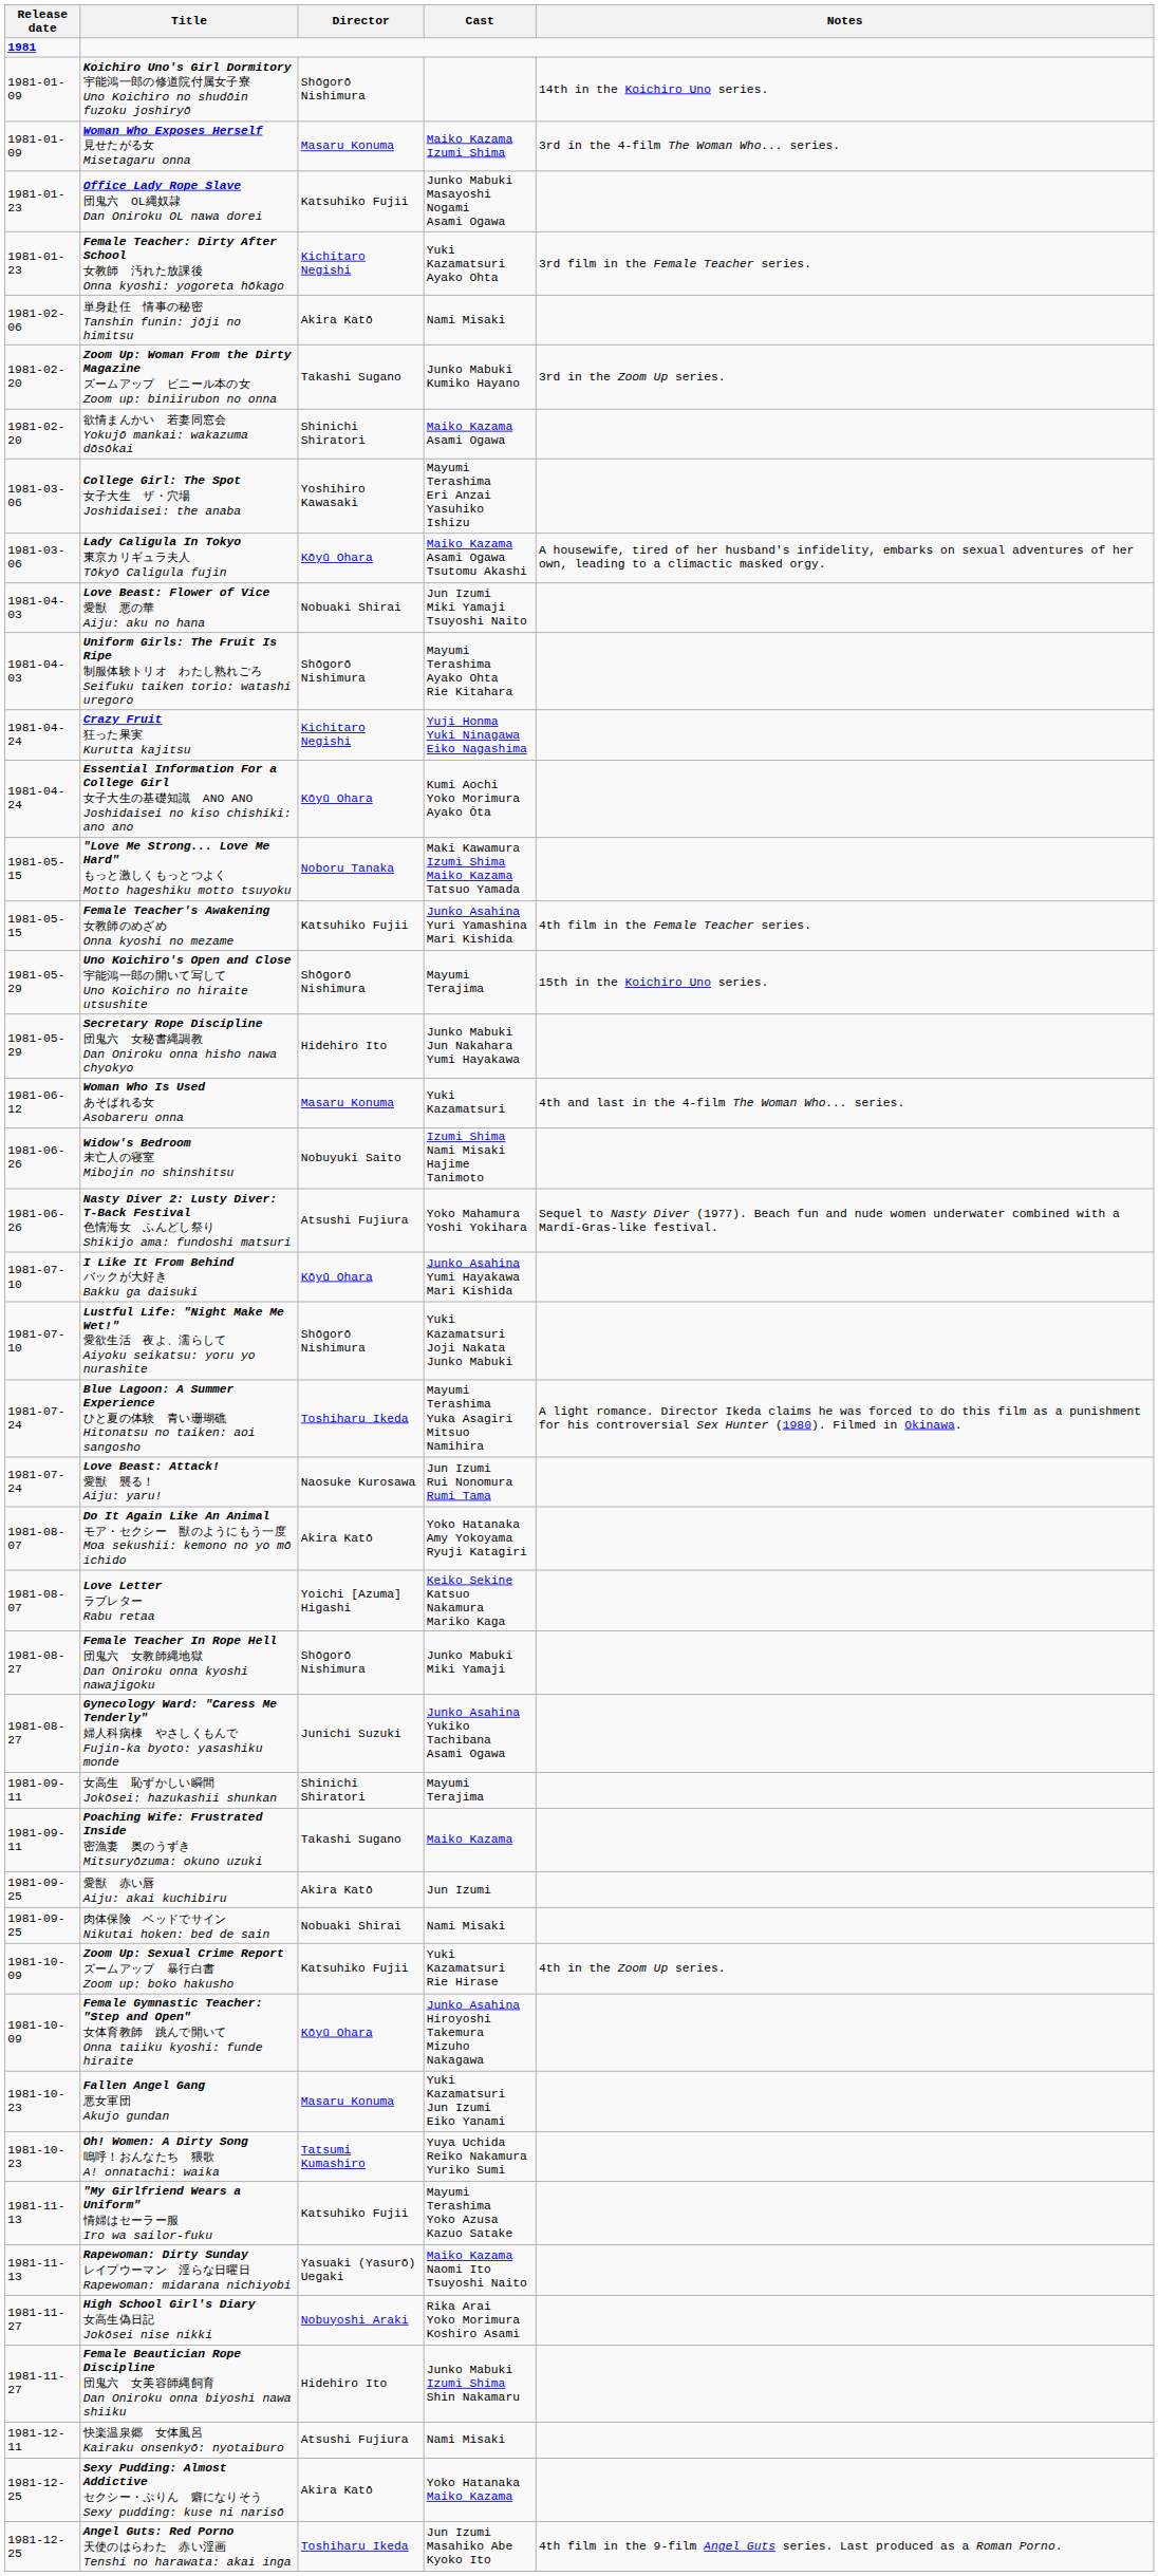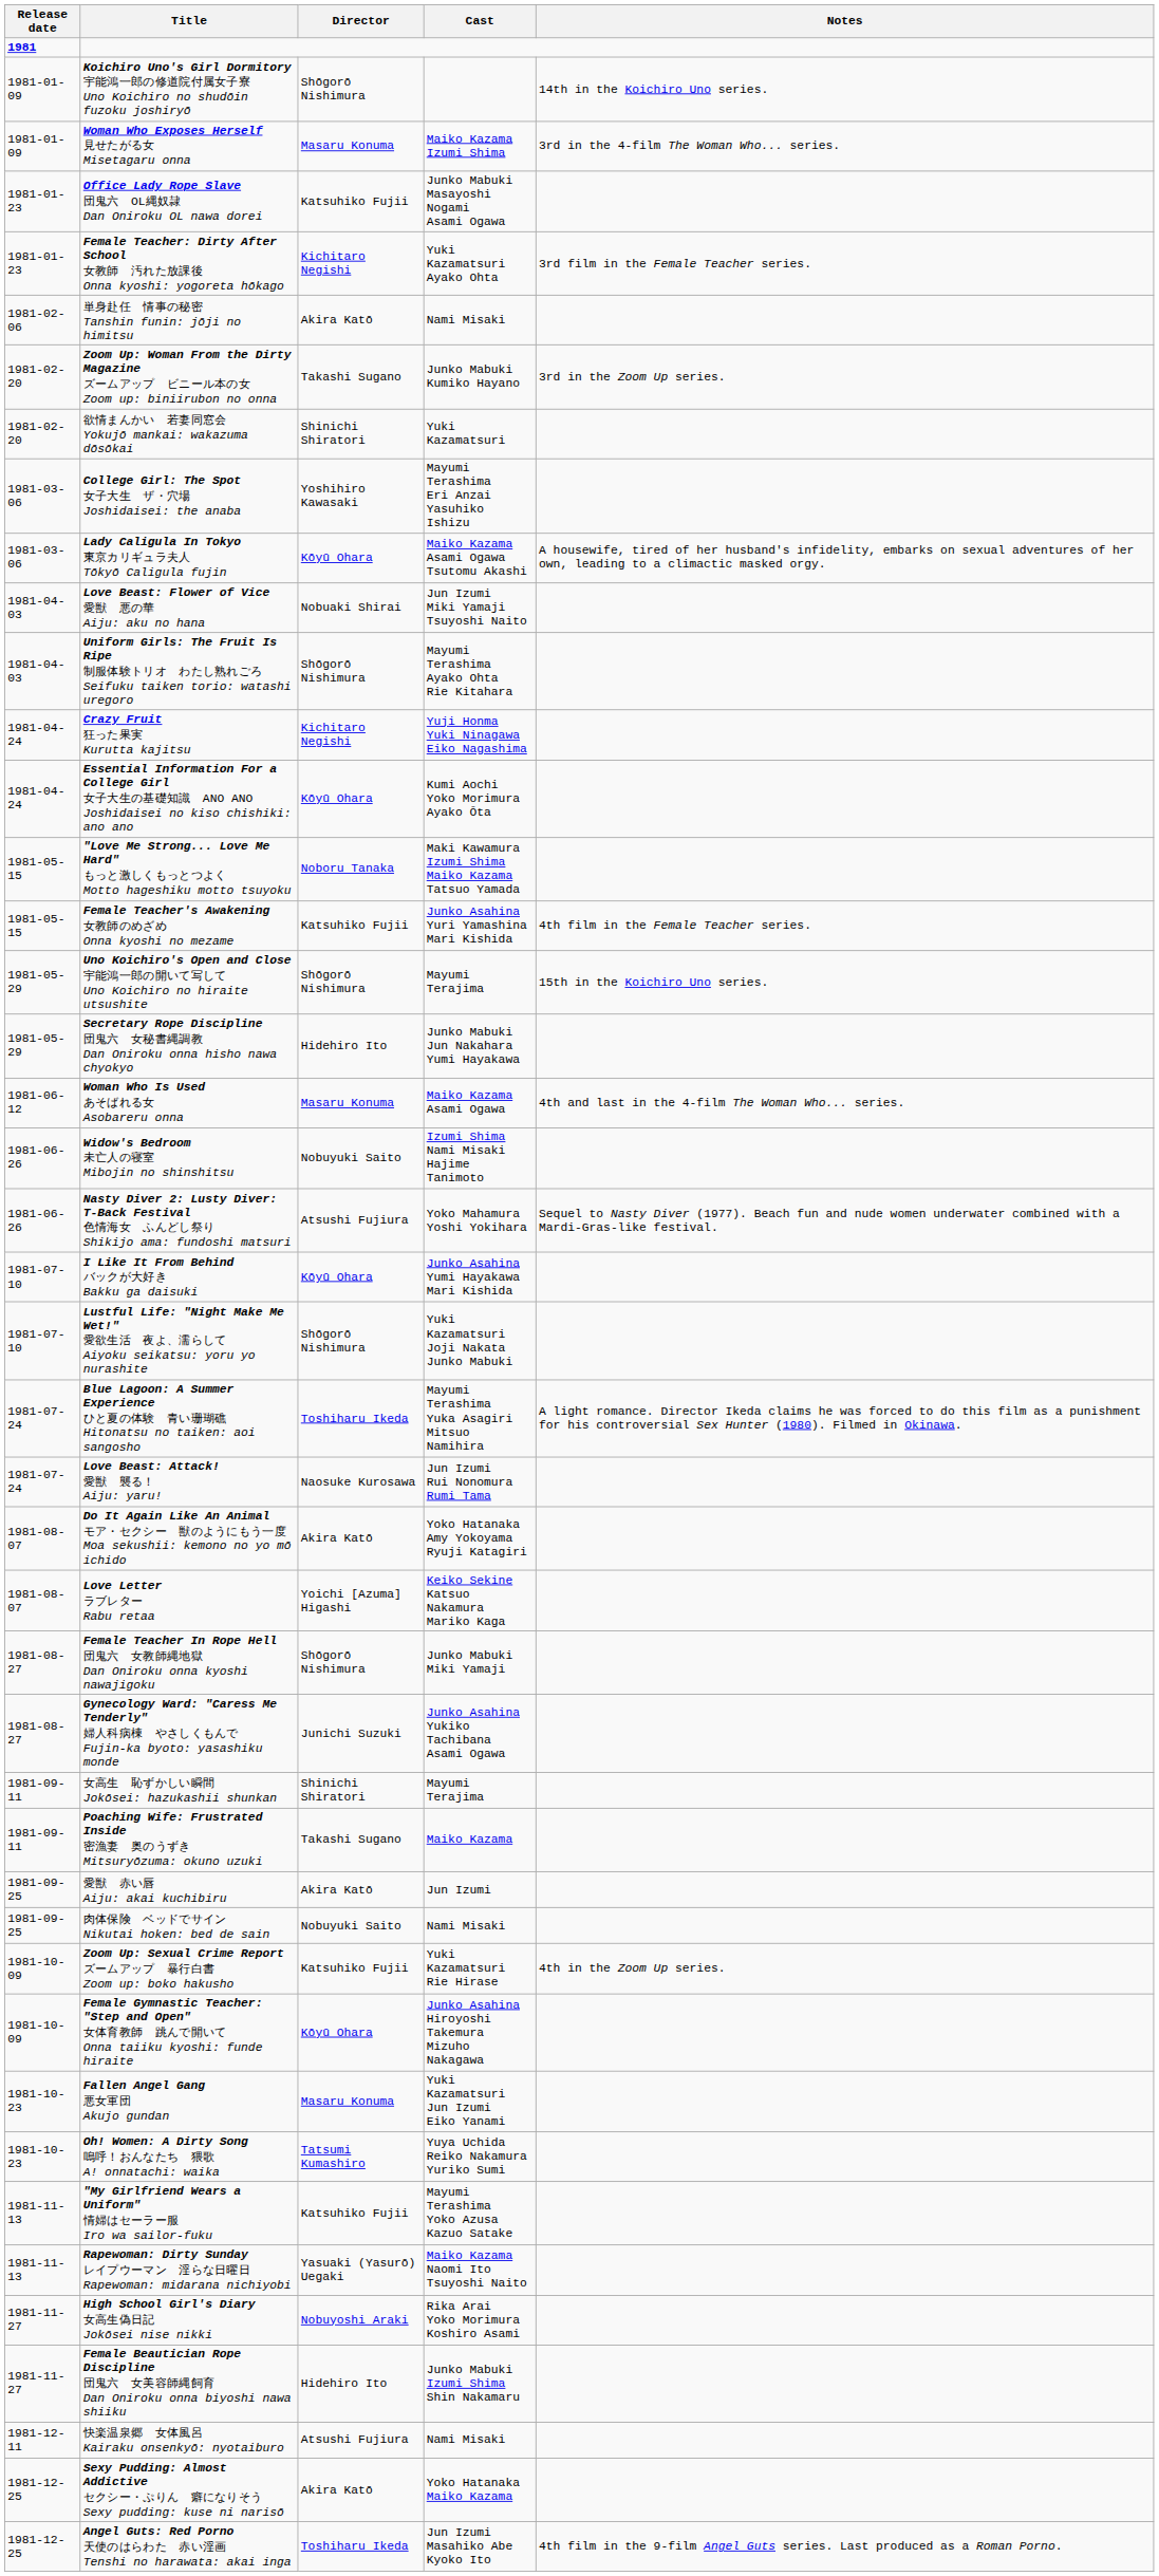 <table class="wikitable">
 <tr>
 <th>Release date</th>
 <th>Title</th>
 <th>Director</th>
 <th>Cast</th>
 <th>Notes</th>
 </tr>
 <tr>
 <td><strong><a href='#'>1981</a></strong></td>
 </tr>
 <tr>
 <td>1981-01-09</td>
 <td><strong><em>Koichiro Uno's Girl Dormitory</em></strong><br>宇能鴻一郎の修道院付属女子寮<br><em>Uno Koichiro no shudōin fuzoku joshiryō</em></td>
 <td>Shōgorō Nishimura</td>
 <td></td>
 <td>14th in the <a href='#'>Koichiro Uno</a> series.</td>
 </tr>
 <tr>
 <td>1981-01-09</td>
 <td><strong><em><a href='#'>Woman Who Exposes Herself</a></em></strong><br>見せたがる女<br><em>Misetagaru onna</em></td>
 <td><a href='#'>Masaru Konuma</a></td>
 <td><a href='#'>Maiko Kazama</a><br><a href='#'>Izumi Shima</a></td>
 <td>3rd in the 4-film <em>The Woman Who...</em> series.</td>
 </tr>
 <tr>
 <td>1981-01-23</td>
 <td><strong><em><a href='#'>Office Lady Rope Slave</a></em></strong><br>団鬼六　OL縄奴隷<br><em>Dan Oniroku OL nawa dorei</em></td>
 <td>Katsuhiko Fujii</td>
 <td>Junko Mabuki<br>Masayoshi Nogami<br>Asami Ogawa</td>
 <td></td>
 </tr>
 <tr>
 <td>1981-01-23</td>
 <td><strong><em>Female Teacher: Dirty After School</em></strong><br>女教師　汚れた放課後<br><em>Onna kyoshi: yogoreta hōkago</em></td>
 <td><a href='#'>Kichitaro Negishi</a></td>
 <td>Yuki Kazamatsuri<br>Ayako Ohta</td>
 <td>3rd film in the <em>Female Teacher</em> series.</td>
 </tr>
 <tr>
 <td>1981-02-06</td>
 <td>単身赴任　情事の秘密<br><em>Tanshin funin: jōji no himitsu</em></td>
 <td>Akira Katō</td>
 <td>Nami Misaki</td>
 <td></td>
 </tr>
 <tr>
 <td>1981-02-20</td>
 <td><strong><em>Zoom Up: Woman From the Dirty Magazine</em></strong><br>ズームアップ　ビニール本の女<br><em>Zoom up: biniirubon no onna</em></td>
 <td>Takashi Sugano</td>
 <td>Junko Mabuki<br>Kumiko Hayano</td>
 <td>3rd in the <em>Zoom Up</em> series.</td>
 </tr>
 <tr>
 <td>1981-02-20</td>
 <td>欲情まんかい　若妻同窓会<br><em>Yokujō mankai: wakazuma dōsōkai</em></td>
 <td>Shinichi Shiratori</td>
-<td><a href='#'>Maiko Kazama</a><br>Asami Ogawa</td>
+<td>Yuki Kazamatsuri</td>
 <td></td>
 </tr>
 <tr>
 <td>1981-03-06</td>
 <td><strong><em>College Girl: The Spot</em></strong><br>女子大生　ザ・穴場<br><em>Joshidaisei: the anaba</em></td>
 <td>Yoshihiro Kawasaki</td>
 <td>Mayumi Terashima<br>Eri Anzai<br>Yasuhiko Ishizu</td>
 <td></td>
 </tr>
 <tr>
 <td>1981-03-06</td>
 <td><strong><em>Lady Caligula In Tokyo</em></strong><br>東京カリギュラ夫人<br><em>Tōkyō Caligula fujin</em></td>
 <td><a href='#'>Kōyū Ohara</a></td>
 <td><a href='#'>Maiko Kazama</a><br>Asami Ogawa<br>Tsutomu Akashi</td>
 <td>A housewife, tired of her husband's infidelity, embarks on sexual adventures of her own, leading to a climactic masked orgy.</td>
 </tr>
 <tr>
 <td>1981-04-03</td>
 <td><strong><em>Love Beast: Flower of Vice</em></strong><br>愛獣　悪の華<br><em>Aiju: aku no hana</em></td>
 <td>Nobuaki Shirai</td>
 <td>Jun Izumi<br>Miki Yamaji<br>Tsuyoshi Naito</td>
 <td></td>
 </tr>
 <tr>
 <td>1981-04-03</td>
 <td><strong><em>Uniform Girls: The Fruit Is Ripe</em></strong><br>制服体験トリオ　わたし熟れごろ<br><em>Seifuku taiken torio: watashi uregoro</em></td>
 <td>Shōgorō Nishimura</td>
 <td>Mayumi Terashima<br>Ayako Ohta<br>Rie Kitahara</td>
 <td></td>
 </tr>
 <tr>
 <td>1981-04-24</td>
 <td><strong><em><a href='#'>Crazy Fruit</a></em></strong><br>狂った果実<br><em>Kurutta kajitsu</em></td>
 <td><a href='#'>Kichitaro Negishi</a></td>
 <td><a href='#'>Yuji Honma</a><br><a href='#'>Yuki Ninagawa</a><br><a href='#'>Eiko Nagashima</a></td>
 <td></td>
 </tr>
 <tr>
 <td>1981-04-24</td>
 <td><strong><em>Essential Information For a College Girl</em></strong><br>女子大生の基礎知識　ANO ANO<br><em>Joshidaisei no kiso chishiki: ano ano</em></td>
 <td><a href='#'>Kōyū Ohara</a></td>
 <td>Kumi Aochi<br>Yoko Morimura<br>Ayako Ōta</td>
 <td></td>
 </tr>
 <tr>
 <td>1981-05-15</td>
 <td><strong><em>"Love Me Strong... Love Me Hard"</em></strong><br>もっと激しくもっとつよく<br><em>Motto hageshiku motto tsuyoku</em></td>
 <td><a href='#'>Noboru Tanaka</a></td>
 <td>Maki Kawamura<br><a href='#'>Izumi Shima</a><br><a href='#'>Maiko Kazama</a><br>Tatsuo Yamada</td>
 <td></td>
 </tr>
 <tr>
 <td>1981-05-15</td>
 <td><strong><em>Female Teacher's Awakening</em></strong><br>女教師のめざめ<br><em>Onna kyoshi no mezame</em></td>
 <td>Katsuhiko Fujii</td>
 <td><a href='#'>Junko Asahina</a><br>Yuri Yamashina<br>Mari Kishida</td>
 <td>4th film in the <em>Female Teacher</em> series.</td>
 </tr>
 <tr>
 <td>1981-05-29</td>
 <td><strong><em>Uno Koichiro's Open and Close</em></strong><br>宇能鴻一郎の開いて写して<br><em>Uno Koichiro no hiraite utsushite</em></td>
 <td>Shōgorō Nishimura</td>
 <td>Mayumi Terajima</td>
 <td>15th in the <a href='#'>Koichiro Uno</a> series.</td>
 </tr>
 <tr>
 <td>1981-05-29</td>
 <td><strong><em>Secretary Rope Discipline</em></strong><br>団鬼六　女秘書縄調教<br><em>Dan Oniroku onna hisho nawa chyokyo</em></td>
 <td>Hidehiro Ito</td>
 <td>Junko Mabuki<br>Jun Nakahara<br>Yumi Hayakawa</td>
 <td></td>
 </tr>
 <tr>
 <td>1981-06-12</td>
 <td><strong><em>Woman Who Is Used</em></strong><br>あそばれる女<br><em>Asobareru onna</em></td>
 <td><a href='#'>Masaru Konuma</a></td>
-<td>Yuki Kazamatsuri</td>
+<td><a href='#'>Maiko Kazama</a><br>Asami Ogawa</td>
 <td>4th and last in the 4-film <em>The Woman Who...</em> series.</td>
 </tr>
 <tr>
 <td>1981-06-26</td>
 <td><strong><em>Widow's Bedroom</em></strong><br>未亡人の寝室<br><em>Mibojin no shinshitsu</em></td>
 <td>Nobuyuki Saito</td>
 <td><a href='#'>Izumi Shima</a><br>Nami Misaki<br>Hajime Tanimoto</td>
 <td></td>
 </tr>
 <tr>
 <td>1981-06-26</td>
 <td><strong><em>Nasty Diver 2: Lusty Diver: T-Back Festival</em></strong><br>色情海女　ふんどし祭り<br><em>Shikijo ama: fundoshi matsuri</em></td>
 <td>Atsushi Fujiura</td>
 <td>Yoko Mahamura<br>Yoshi Yokihara</td>
 <td>Sequel to <em>Nasty Diver</em> (1977). Beach fun and nude women underwater combined with a Mardi-Gras-like festival.</td>
 </tr>
 <tr>
 <td>1981-07-10</td>
 <td><strong><em>I Like It From Behind</em></strong><br>バックが大好き<br><em>Bakku ga daisuki</em></td>
 <td><a href='#'>Kōyū Ohara</a></td>
 <td><a href='#'>Junko Asahina</a><br>Yumi Hayakawa<br>Mari Kishida</td>
 <td></td>
 </tr>
 <tr>
 <td>1981-07-10</td>
 <td><strong><em>Lustful Life: "Night Make Me Wet!"</em></strong><br>愛欲生活　夜よ、濡らして<br><em>Aiyoku seikatsu: yoru yo nurashite</em></td>
 <td>Shōgorō Nishimura</td>
 <td>Yuki Kazamatsuri<br>Joji Nakata<br>Junko Mabuki</td>
 <td></td>
 </tr>
 <tr>
 <td>1981-07-24</td>
 <td><strong><em>Blue Lagoon: A Summer Experience</em></strong><br>ひと夏の体験　青い珊瑚礁<br><em>Hitonatsu no taiken: aoi sangosho</em></td>
 <td><a href='#'>Toshiharu Ikeda</a></td>
 <td>Mayumi Terashima<br>Yuka Asagiri<br>Mitsuo Namihira</td>
 <td>A light romance. Director Ikeda claims he was forced to do this film as a punishment for his controversial <em>Sex Hunter</em> (<a href='#'>1980</a>). Filmed in <a href='#'>Okinawa</a>.</td>
 </tr>
 <tr>
 <td>1981-07-24</td>
 <td><strong><em>Love Beast: Attack!</em></strong><br>愛獣　襲る！<br><em>Aiju: yaru!</em></td>
 <td>Naosuke Kurosawa</td>
 <td>Jun Izumi<br>Rui Nonomura<br><a href='#'>Rumi Tama</a></td>
 <td></td>
 </tr>
 <tr>
 <td>1981-08-07</td>
 <td><strong><em>Do It Again Like An Animal</em></strong><br>モア・セクシー　獣のようにもう一度<br><em>Moa sekushii: kemono no yo mō ichido</em></td>
 <td>Akira Katō</td>
 <td>Yoko Hatanaka<br>Amy Yokoyama<br>Ryuji Katagiri</td>
 <td></td>
 </tr>
 <tr>
 <td>1981-08-07</td>
 <td><strong><em>Love Letter</em></strong><br>ラブレター<br><em>Rabu retaa</em></td>
 <td>Yoichi [Azuma] Higashi</td>
 <td><a href='#'>Keiko Sekine</a><br>Katsuo Nakamura<br>Mariko Kaga</td>
 <td></td>
 </tr>
 <tr>
 <td>1981-08-27</td>
 <td><strong><em>Female Teacher In Rope Hell</em></strong><br>団鬼六　女教師縄地獄<br><em>Dan Oniroku onna kyoshi nawajigoku</em></td>
 <td>Shōgorō Nishimura</td>
 <td>Junko Mabuki<br>Miki Yamaji</td>
 <td></td>
 </tr>
 <tr>
 <td>1981-08-27</td>
 <td><strong><em>Gynecology Ward: "Caress Me Tenderly"</em></strong><br>婦人科病棟　やさしくもんで<br><em>Fujin-ka byoto: yasashiku monde</em></td>
 <td>Junichi Suzuki</td>
 <td><a href='#'>Junko Asahina</a><br>Yukiko Tachibana<br>Asami Ogawa</td>
 <td></td>
 </tr>
 <tr>
 <td>1981-09-11</td>
 <td>女高生　恥ずかしい瞬間<br><em>Jokōsei: hazukashii shunkan</em></td>
 <td>Shinichi Shiratori</td>
 <td>Mayumi Terajima</td>
 <td></td>
 </tr>
 <tr>
 <td>1981-09-11</td>
 <td><strong><em>Poaching Wife: Frustrated Inside</em></strong><br>密漁妻　奥のうずき<br><em>Mitsuryōzuma: okuno uzuki</em></td>
 <td>Takashi Sugano</td>
 <td><a href='#'>Maiko Kazama</a></td>
 <td></td>
 </tr>
 <tr>
 <td>1981-09-25</td>
 <td>愛獣　赤い唇<br><em>Aiju: akai kuchibiru</em></td>
 <td>Akira Katō</td>
 <td>Jun Izumi</td>
 <td></td>
 </tr>
 <tr>
 <td>1981-09-25</td>
 <td>肉体保険　ベッドでサイン<br><em>Nikutai hoken: bed de sain</em></td>
-<td>Nobuaki Shirai</td>
+<td>Nobuyuki Saito</td>
 <td>Nami Misaki</td>
 <td></td>
 </tr>
 <tr>
 <td>1981-10-09</td>
 <td><strong><em>Zoom Up: Sexual Crime Report</em></strong><br>ズームアップ　暴行白書<br><em>Zoom up: boko hakusho</em></td>
 <td>Katsuhiko Fujii</td>
 <td>Yuki Kazamatsuri<br>Rie Hirase</td>
 <td>4th in the <em>Zoom Up</em> series.</td>
 </tr>
 <tr>
 <td>1981-10-09</td>
 <td><strong><em>Female Gymnastic Teacher: "Step and Open"</em></strong><br>女体育教師　跳んで開いて<br><em>Onna taiiku kyoshi: funde hiraite</em></td>
 <td><a href='#'>Kōyū Ohara</a></td>
 <td><a href='#'>Junko Asahina</a><br>Hiroyoshi Takemura<br>Mizuho Nakagawa</td>
 <td></td>
 </tr>
 <tr>
 <td>1981-10-23</td>
 <td><strong><em>Fallen Angel Gang</em></strong><br>悪女軍団<br><em>Akujo gundan</em></td>
 <td><a href='#'>Masaru Konuma</a></td>
 <td>Yuki Kazamatsuri<br>Jun Izumi<br>Eiko Yanami</td>
 <td></td>
 </tr>
 <tr>
 <td>1981-10-23</td>
 <td><strong><em>Oh! Women: A Dirty Song</em></strong><br>嗚呼！おんなたち　猥歌<br><em>A! onnatachi: waika</em></td>
 <td><a href='#'>Tatsumi Kumashiro</a></td>
 <td>Yuya Uchida<br>Reiko Nakamura<br>Yuriko Sumi</td>
 <td></td>
 </tr>
 <tr>
 <td>1981-11-13</td>
 <td><strong><em>"My Girlfriend Wears a Uniform"</em></strong><br>情婦はセーラー服<br><em>Iro wa sailor-fuku</em></td>
 <td>Katsuhiko Fujii</td>
 <td>Mayumi Terashima<br>Yoko Azusa<br>Kazuo Satake</td>
 <td></td>
 </tr>
 <tr>
 <td>1981-11-13</td>
 <td><strong><em>Rapewoman: Dirty Sunday</em></strong><br>レイプウーマン　淫らな日曜日<br><em>Rapewoman: midarana nichiyobi</em></td>
 <td>Yasuaki (Yasurō) Uegaki</td>
 <td><a href='#'>Maiko Kazama</a><br>Naomi Ito<br>Tsuyoshi Naito</td>
 <td></td>
 </tr>
 <tr>
 <td>1981-11-27</td>
 <td><strong><em>High School Girl's Diary</em></strong><br>女高生偽日記<br><em>Jokōsei nise nikki</em></td>
 <td><a href='#'>Nobuyoshi Araki</a></td>
 <td>Rika Arai<br>Yoko Morimura<br>Koshiro Asami</td>
 <td></td>
 </tr>
 <tr>
 <td>1981-11-27</td>
 <td><strong><em>Female Beautician Rope Discipline</em></strong><br>団鬼六　女美容師縄飼育<br><em>Dan Oniroku onna biyoshi nawa shiiku</em></td>
 <td>Hidehiro Ito</td>
 <td>Junko Mabuki<br><a href='#'>Izumi Shima</a><br>Shin Nakamaru</td>
 <td></td>
 </tr>
 <tr>
 <td>1981-12-11</td>
 <td>快楽温泉郷　女体風呂<br><em>Kairaku onsenkyō: nyotaiburo</em></td>
 <td>Atsushi Fujiura</td>
 <td>Nami Misaki</td>
 <td></td>
 </tr>
 <tr>
 <td>1981-12-25</td>
 <td><strong><em>Sexy Pudding: Almost Addictive</em></strong><br>セクシー・ぷりん　癖になりそう<br><em>Sexy pudding: kuse ni narisō</em></td>
 <td>Akira Katō</td>
 <td>Yoko Hatanaka<br><a href='#'>Maiko Kazama</a></td>
 <td></td>
 </tr>
 <tr>
 <td>1981-12-25</td>
 <td><strong><em>Angel Guts: Red Porno</em></strong><br>天使のはらわた　赤い淫画<br><em>Tenshi no harawata: akai inga</em></td>
 <td><a href='#'>Toshiharu Ikeda</a></td>
 <td>Jun Izumi<br>Masahiko Abe<br>Kyoko Ito</td>
 <td>4th film in the 9-film <em><a href='#'>Angel Guts</a></em> series. Last produced as a <em>Roman Porno</em>.</td>
 </tr>
 </table>
